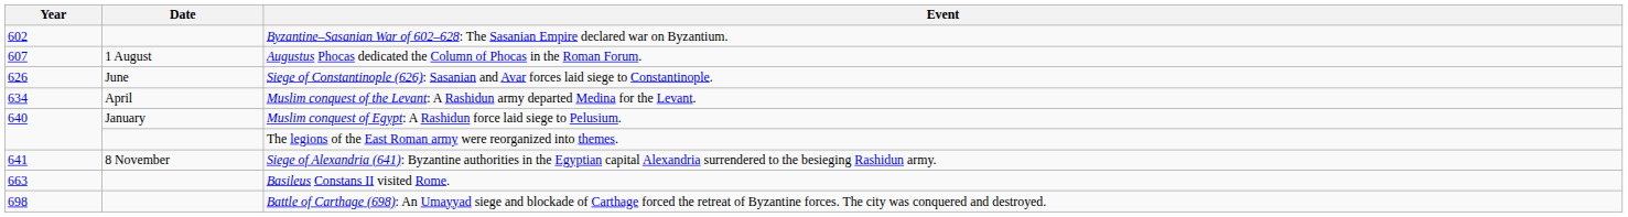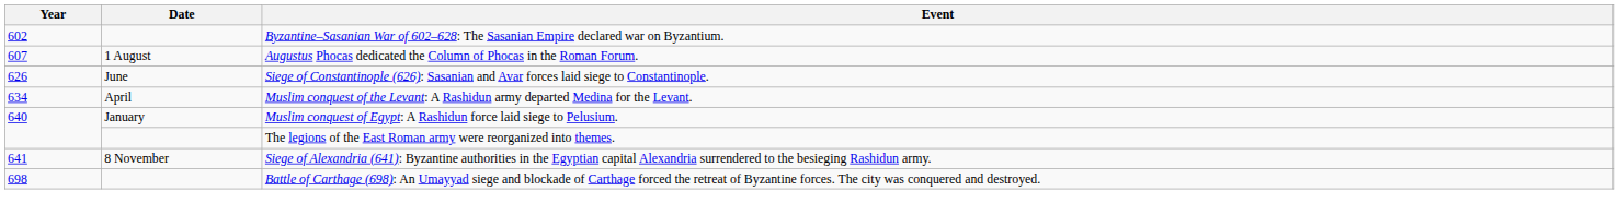 <table class="wikitable" width="100%">
 <tr>
 <th style="width:6%">Year</th>
 <th style="width:10%">Date</th>
 <th>Event</th>
 </tr>
 <tr>
 <td><a href='#'>602</a></td>
 <td></td>
 <td><em><a href='#'>Byzantine–Sasanian War of 602–628</a></em>: The <a href='#'>Sasanian Empire</a> declared war on Byzantium.</td>
 </tr>
 <tr>
 <td><a href='#'>607</a></td>
 <td>1 August</td>
 <td><em><a href='#'>Augustus</a></em> <a href='#'>Phocas</a> dedicated the <a href='#'>Column of Phocas</a> in the <a href='#'>Roman Forum</a>.</td>
 </tr>
 <tr>
 <td><a href='#'>626</a></td>
 <td>June</td>
 <td><em><a href='#'>Siege of Constantinople (626)</a></em>: <a href='#'>Sasanian</a> and <a href='#'>Avar</a> forces laid siege to <a href='#'>Constantinople</a>.</td>
 </tr>
 <tr>
 <td><a href='#'>634</a></td>
 <td>April</td>
 <td><em><a href='#'>Muslim conquest of the Levant</a></em>: A <a href='#'>Rashidun</a> army departed <a href='#'>Medina</a> for the <a href='#'>Levant</a>.</td>
 </tr>
 <tr>
 <td rowspan="2" valign="top"><a href='#'>640</a></td>
 <td>January</td>
 <td><em><a href='#'>Muslim conquest of Egypt</a></em>: A <a href='#'>Rashidun</a> force laid siege to <a href='#'>Pelusium</a>.</td>
 </tr>
 <tr>
 <td></td>
 <td>The <a href='#'>legions</a> of the <a href='#'>East Roman army</a> were reorganized into <a href='#'>themes</a>.</td>
 </tr>
 <tr>
 <td><a href='#'>641</a></td>
 <td>8 November</td>
 <td><em><a href='#'>Siege of Alexandria (641)</a></em>: Byzantine authorities in the <a href='#'>Egyptian</a> capital <a href='#'>Alexandria</a> surrendered to the besieging <a href='#'>Rashidun</a> army.</td>
 </tr>
 <tr>
-<td><a href='#'>663</a></td>
-<td></td>
-<td><em><a href='#'>Basileus</a></em> <a href='#'>Constans II</a> visited <a href='#'>Rome</a>.</td>
-</tr>
-<tr>
 <td><a href='#'>698</a></td>
 <td></td>
 <td><em><a href='#'>Battle of Carthage (698)</a></em>: An <a href='#'>Umayyad</a> siege and blockade of <a href='#'>Carthage</a> forced the retreat of Byzantine forces.  The city was conquered and destroyed.</td>
 </tr>
 </table>
